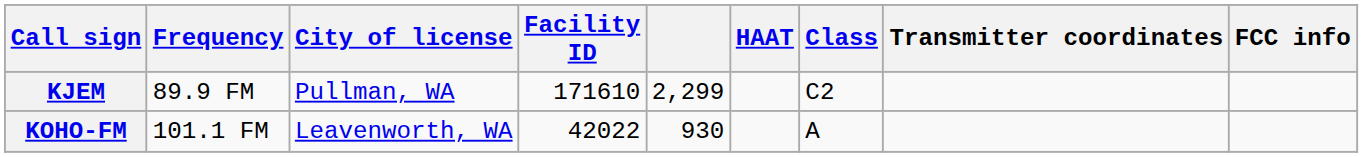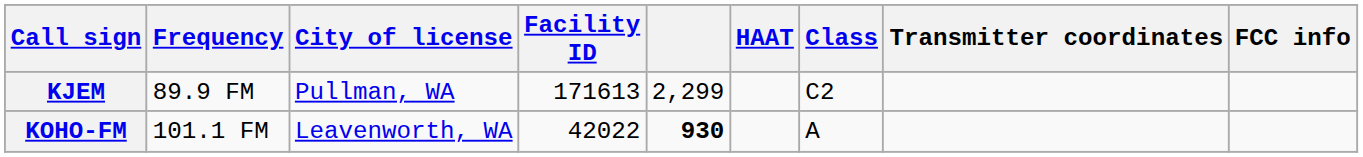 <table class="wikitable sortable">
 <tr>
 <th scope="col"><a href='#'>Call sign</a></th>
 <th scope="col"><a href='#'>Frequency</a></th>
 <th scope="col"><a href='#'>City of license</a></th>
 <th scope="col"><a href='#'>Facility<br>ID</a></th>
 <th scope="col" data-sort-type="number"></th>
 <th scope="col" data-sort-type="number"><a href='#'>HAAT</a></th>
 <th scope="col"><a href='#'>Class</a></th>
 <th scope="col" class="unsortable">Transmitter coordinates</th>
 <th scope="col" class="unsortable">FCC info</th>
 </tr>
 <tr>
 <th scope="row"><a href='#'>KJEM</a></th>
 <td>89.9 FM</td>
 <td><a href='#'>Pullman, WA</a></td>
-<td style="text-align: right;">171610</td>
+<td style="text-align: right;">171613</td>
 <td style="text-align: right;">2,299</td>
 <td></td>
 <td>C2</td>
 <td></td>
 <td></td>
 </tr>
 <tr>
 <th scope="row"><a href='#'>KOHO-FM</a></th>
 <td>101.1 FM</td>
 <td><a href='#'>Leavenworth, WA</a></td>
 <td style="text-align: right;">42022</td>
-<td style="text-align: right;">930</td>
+<td style="text-align: right;"><strong>930</strong></td>
 <td></td>
 <td>A</td>
 <td></td>
 <td></td>
 </tr>
 </table>
